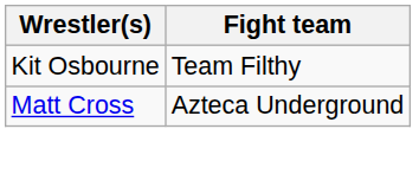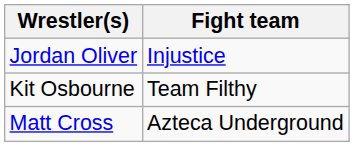 <table class="wikitable">
 <tr>
 <th>Wrestler(s)</th>
 <th>Fight team</th>
+</tr>
+<tr>
+<td><a href='#'>Jordan Oliver</a></td>
+<td><a href='#'>Injustice</a></td>
 </tr>
 <tr>
 <td>Kit Osbourne</td>
 <td>Team Filthy</td>
 </tr>
 <tr>
 <td><a href='#'>Matt Cross</a></td>
 <td>Azteca Underground</td>
 </tr>
 </table>
